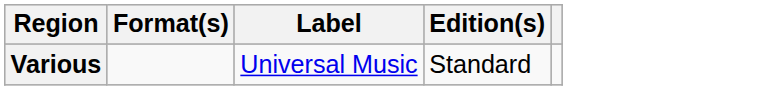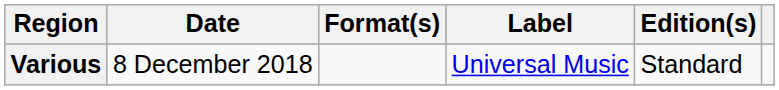 <table class="wikitable plainrowheaders">
 <tr>
 <th scope="col">Region</th>
+<th scope="col">Date</th>
 <th scope="col">Format(s)</th>
 <th scope="col">Label</th>
 <th scope="col">Edition(s)</th>
 <th scope="col"></th>
 </tr>
 <tr>
 <th scope="row">Various</th>
+<td>8 December 2018</td>
 <td></td>
 <td><a href='#'>Universal Music</a></td>
 <td>Standard</td>
 <td style="text-align:center;"></td>
 </tr>
 </table>
